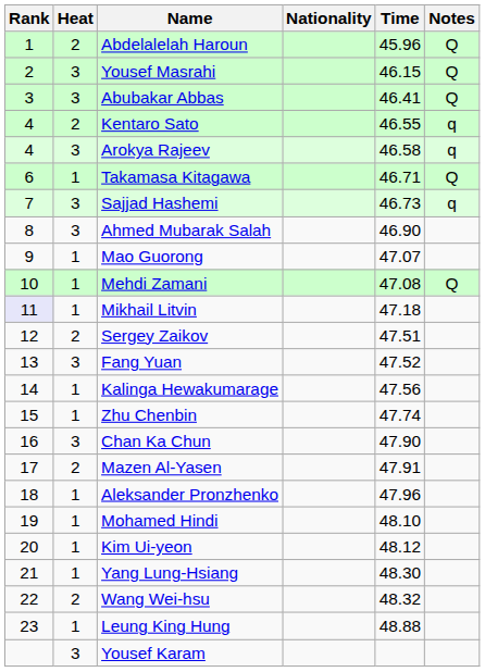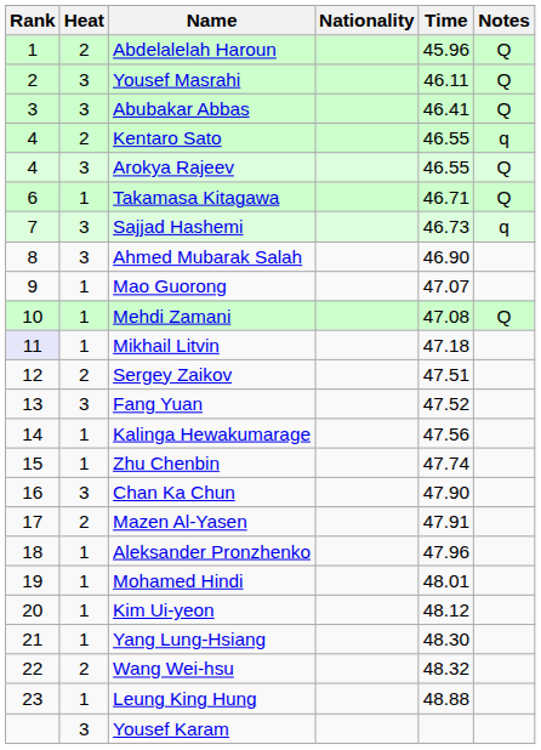 <table class="wikitable sortable" style="text-align:center; font-size:95%">
 <tr>
 <th>Rank</th>
 <th>Heat</th>
 <th>Name</th>
 <th>Nationality</th>
 <th>Time</th>
 <th>Notes</th>
 </tr>
 <tr bgcolor=ccffcc>
 <td>1</td>
 <td>2</td>
 <td align=left><a href='#'>Abdelalelah Haroun</a></td>
 <td align=left></td>
 <td>45.96</td>
 <td>Q</td>
 </tr>
 <tr bgcolor=ccffcc>
 <td>2</td>
 <td>3</td>
 <td align=left><a href='#'>Yousef Masrahi</a></td>
 <td align=left></td>
-<td>46.15</td>
+<td>46.11</td>
 <td>Q</td>
 </tr>
 <tr bgcolor=ccffcc>
 <td>3</td>
 <td>3</td>
 <td align=left><a href='#'>Abubakar Abbas</a></td>
 <td align=left></td>
 <td>46.41</td>
 <td>Q</td>
 </tr>
 <tr bgcolor=ccffcc>
 <td>4</td>
 <td>2</td>
 <td align=left><a href='#'>Kentaro Sato</a></td>
 <td align=left></td>
 <td>46.55</td>
 <td>q</td>
 </tr>
 <tr bgcolor=ddffdd>
 <td>4</td>
 <td>3</td>
 <td align=left><a href='#'>Arokya Rajeev</a></td>
 <td align=left></td>
-<td>46.58</td>
-<td>q</td>
+<td>46.55</td>
+<td>Q</td>
 </tr>
 <tr bgcolor=ccffcc>
 <td>6</td>
 <td>1</td>
 <td align=left><a href='#'>Takamasa Kitagawa</a></td>
 <td align=left></td>
 <td>46.71</td>
 <td>Q</td>
 </tr>
 <tr bgcolor=ddffdd>
 <td>7</td>
 <td>3</td>
 <td align=left><a href='#'>Sajjad Hashemi</a></td>
 <td align=left></td>
 <td>46.73</td>
 <td>q</td>
 </tr>
 <tr>
 <td>8</td>
 <td>3</td>
 <td align=left><a href='#'>Ahmed Mubarak Salah</a></td>
 <td align=left></td>
 <td>46.90</td>
 <td></td>
 </tr>
 <tr>
 <td>9</td>
 <td>1</td>
 <td align=left><a href='#'>Mao Guorong</a></td>
 <td align=left></td>
 <td>47.07</td>
 <td></td>
 </tr>
 <tr bgcolor=ccffcc>
 <td>10</td>
 <td>1</td>
 <td align=left><a href='#'>Mehdi Zamani</a></td>
 <td align=left></td>
 <td>47.08</td>
 <td>Q</td>
 </tr>
 <tr>
 <td style="background: lavender;">11</td>
 <td>1</td>
 <td align=left><a href='#'>Mikhail Litvin</a></td>
 <td align=left></td>
 <td>47.18</td>
 <td></td>
 </tr>
 <tr>
 <td>12</td>
 <td>2</td>
 <td align=left><a href='#'>Sergey Zaikov</a></td>
 <td align=left></td>
 <td>47.51</td>
 <td></td>
 </tr>
 <tr>
 <td>13</td>
 <td>3</td>
 <td align=left><a href='#'>Fang Yuan</a></td>
 <td align=left></td>
 <td>47.52</td>
 <td></td>
 </tr>
 <tr>
 <td>14</td>
 <td>1</td>
 <td align=left><a href='#'>Kalinga Hewakumarage</a></td>
 <td align=left></td>
 <td>47.56</td>
 <td></td>
 </tr>
 <tr>
 <td>15</td>
 <td>1</td>
 <td align=left><a href='#'>Zhu Chenbin</a></td>
 <td align=left></td>
 <td>47.74</td>
 <td></td>
 </tr>
 <tr>
 <td>16</td>
 <td>3</td>
 <td align=left><a href='#'>Chan Ka Chun</a></td>
 <td align=left></td>
 <td>47.90</td>
 <td></td>
 </tr>
 <tr>
 <td>17</td>
 <td>2</td>
 <td align=left><a href='#'>Mazen Al-Yasen</a></td>
 <td align=left></td>
 <td>47.91</td>
 <td></td>
 </tr>
 <tr>
 <td>18</td>
 <td>1</td>
 <td align=left><a href='#'>Aleksander Pronzhenko</a></td>
 <td align=left></td>
 <td>47.96</td>
 <td></td>
 </tr>
 <tr>
 <td>19</td>
 <td>1</td>
 <td align=left><a href='#'>Mohamed Hindi</a></td>
 <td align=left></td>
-<td>48.10</td>
+<td>48.01</td>
 <td></td>
 </tr>
 <tr>
 <td>20</td>
 <td>1</td>
 <td align=left><a href='#'>Kim Ui-yeon</a></td>
 <td align=left></td>
 <td>48.12</td>
 <td></td>
 </tr>
 <tr>
 <td>21</td>
 <td>1</td>
 <td align=left><a href='#'>Yang Lung-Hsiang</a></td>
 <td align=left></td>
 <td>48.30</td>
 <td></td>
 </tr>
 <tr>
 <td>22</td>
 <td>2</td>
 <td align=left><a href='#'>Wang Wei-hsu</a></td>
 <td align=left></td>
 <td>48.32</td>
 <td></td>
 </tr>
 <tr>
 <td>23</td>
 <td>1</td>
 <td align=left><a href='#'>Leung King Hung</a></td>
 <td align=left></td>
 <td>48.88</td>
 <td></td>
 </tr>
 <tr>
 <td></td>
 <td>3</td>
 <td align=left><a href='#'>Yousef Karam</a></td>
 <td align=left></td>
 <td></td>
 <td></td>
 </tr>
 </table>
